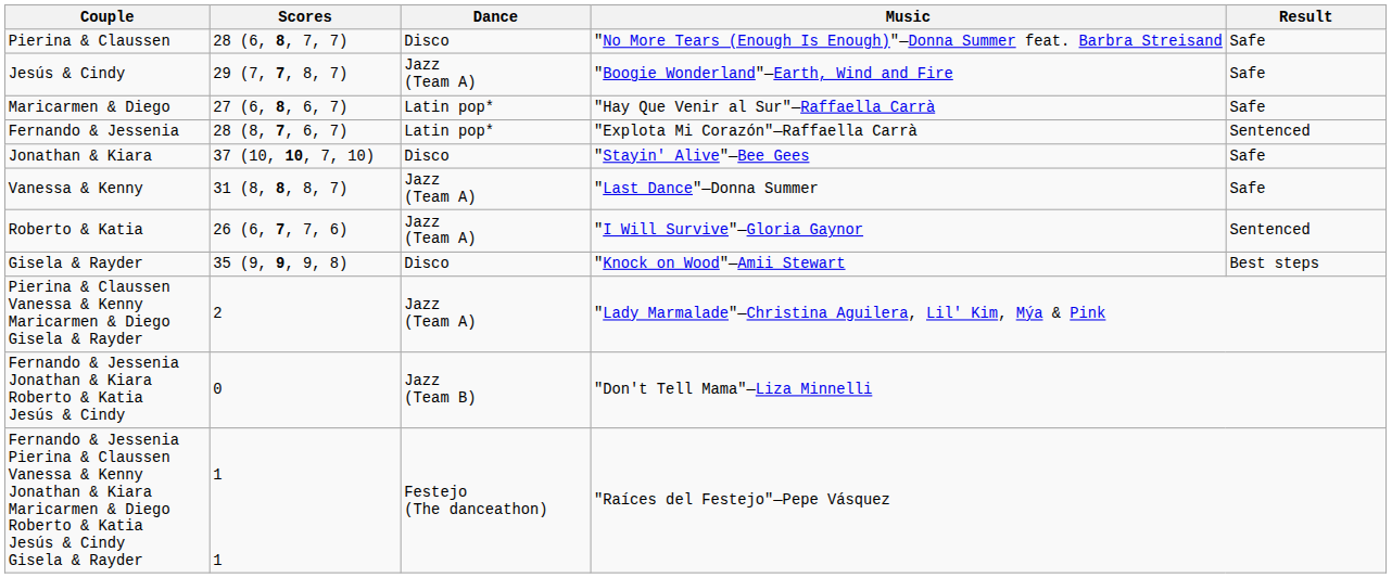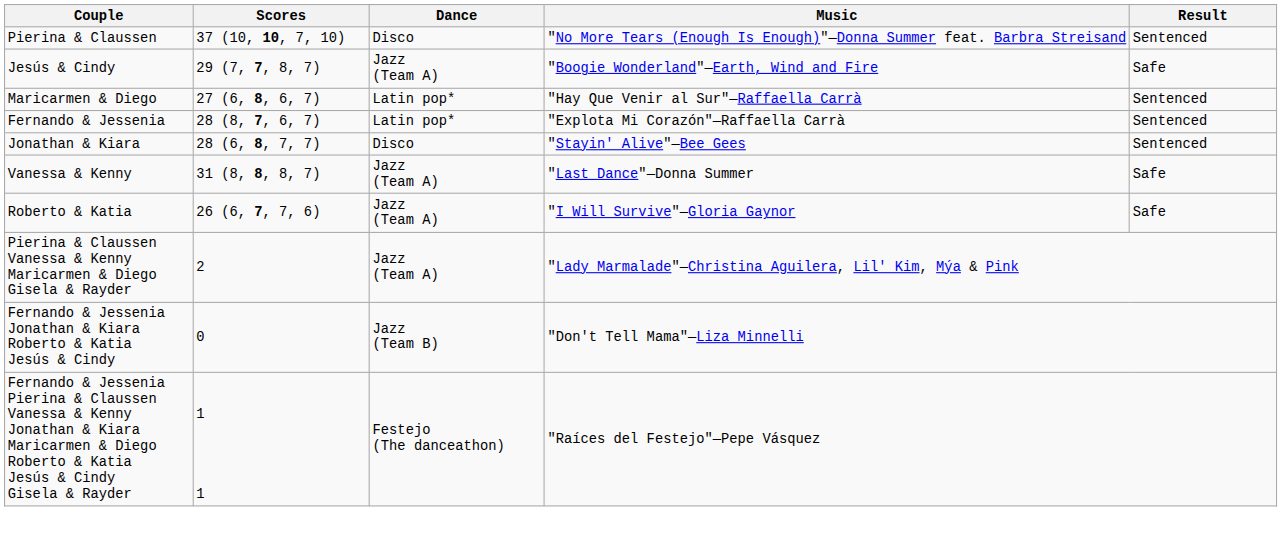 <table class="wikitable sortable" style="width:95%; white-space:nowrap">
 <tr>
 <th style="width:15%;">Couple</th>
 <th style="width:14%;">Scores</th>
 <th style="width:14%;">Dance</th>
 <th style="width:40%;">Music</th>
 <th style="width:12%;">Result</th>
 </tr>
 <tr>
 <td>Pierina & Claussen</td>
-<td>28 (6, <strong>8</strong>, 7, 7)</td>
+<td>37 (10, <strong>10</strong>, 7, 10)</td>
 <td>Disco</td>
 <td>"<a href='#'>No More Tears (Enough Is Enough)</a>"—<a href='#'>Donna Summer</a> feat. <a href='#'>Barbra Streisand</a></td>
-<td>Safe</td>
+<td>Sentenced</td>
 </tr>
 <tr>
 <td>Jesús & Cindy</td>
 <td>29 (7, <strong>7</strong>, 8, 7)</td>
 <td>Jazz<br>(Team A)</td>
 <td>"<a href='#'>Boogie Wonderland</a>"—<a href='#'>Earth, Wind and Fire</a></td>
 <td>Safe</td>
 </tr>
 <tr>
 <td>Maricarmen & Diego</td>
 <td>27 (6, <strong>8</strong>, 6, 7)</td>
 <td>Latin pop*</td>
 <td>"Hay Que Venir al Sur"—<a href='#'>Raffaella Carrà</a></td>
-<td>Safe</td>
+<td>Sentenced</td>
 </tr>
 <tr>
 <td>Fernando & Jessenia</td>
 <td>28 (8, <strong>7</strong>, 6, 7)</td>
 <td>Latin pop*</td>
 <td>"Explota Mi Corazón"—Raffaella Carrà</td>
 <td>Sentenced</td>
 </tr>
 <tr>
 <td>Jonathan & Kiara</td>
-<td>37 (10, <strong>10</strong>, 7, 10)</td>
+<td>28 (6, <strong>8</strong>, 7, 7)</td>
 <td>Disco</td>
 <td>"<a href='#'>Stayin' Alive</a>"—<a href='#'>Bee Gees</a></td>
-<td>Safe</td>
+<td>Sentenced</td>
 </tr>
 <tr>
 <td>Vanessa & Kenny</td>
 <td>31 (8, <strong>8</strong>, 8, 7)</td>
 <td>Jazz<br>(Team A)</td>
 <td>"<a href='#'>Last Dance</a>"—Donna Summer</td>
 <td>Safe</td>
 </tr>
 <tr>
 <td>Roberto & Katia</td>
 <td>26 (6, <strong>7</strong>, 7, 6)</td>
 <td>Jazz<br>(Team A)</td>
 <td>"<a href='#'>I Will Survive</a>"—<a href='#'>Gloria Gaynor</a></td>
-<td>Sentenced</td>
-</tr>
-<tr>
-<td>Gisela & Rayder</td>
-<td>35 (9, <strong>9</strong>, 9, 8)</td>
-<td>Disco</td>
-<td>"<a href='#'>Knock on Wood</a>"—<a href='#'>Amii Stewart</a></td>
-<td>Best steps</td>
+<td>Safe</td>
 </tr>
 <tr>
 <td>Pierina & Claussen<br>Vanessa & Kenny<br>Maricarmen & Diego<br>Gisela & Rayder</td>
 <td>2</td>
 <td>Jazz<br>(Team A)</td>
 <td colspan=2>"<a href='#'>Lady Marmalade</a>"—<a href='#'>Christina Aguilera</a>, <a href='#'>Lil' Kim</a>, <a href='#'>Mýa</a> & <a href='#'>Pink</a></td>
 </tr>
 <tr>
 <td>Fernando & Jessenia<br>Jonathan & Kiara<br>Roberto & Katia<br>Jesús & Cindy</td>
 <td>0</td>
 <td>Jazz<br>(Team B)</td>
 <td colspan=2>"Don't Tell Mama"—<a href='#'>Liza Minnelli</a></td>
 </tr>
 <tr>
 <td>Fernando & Jessenia<br>Pierina & Claussen<br>Vanessa & Kenny<br>Jonathan & Kiara<br>Maricarmen & Diego<br>Roberto & Katia<br>Jesús & Cindy<br>Gisela & Rayder</td>
 <td valign="top"><br><br>1<br><br><br><br><br>1</td>
 <td>Festejo<br>(The danceathon)</td>
 <td colspan=2>"Raíces del Festejo"—Pepe Vásquez</td>
 </tr>
 </table>
